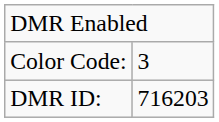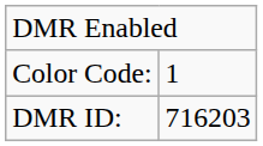 <table class="wikitable">
 <tr>
 <td colspan="2">DMR Enabled</td>
 </tr>
 <tr>
 <td>Color Code:</td>
-<td>3</td>
+<td>1</td>
 </tr>
 <tr>
 <td>DMR ID:</td>
 <td>716203</td>
 </tr>
 </table>
